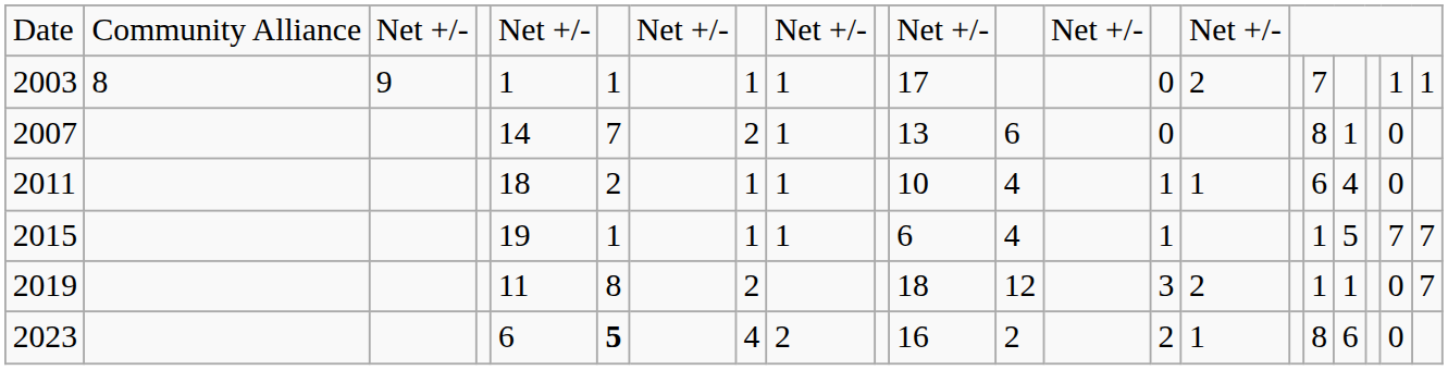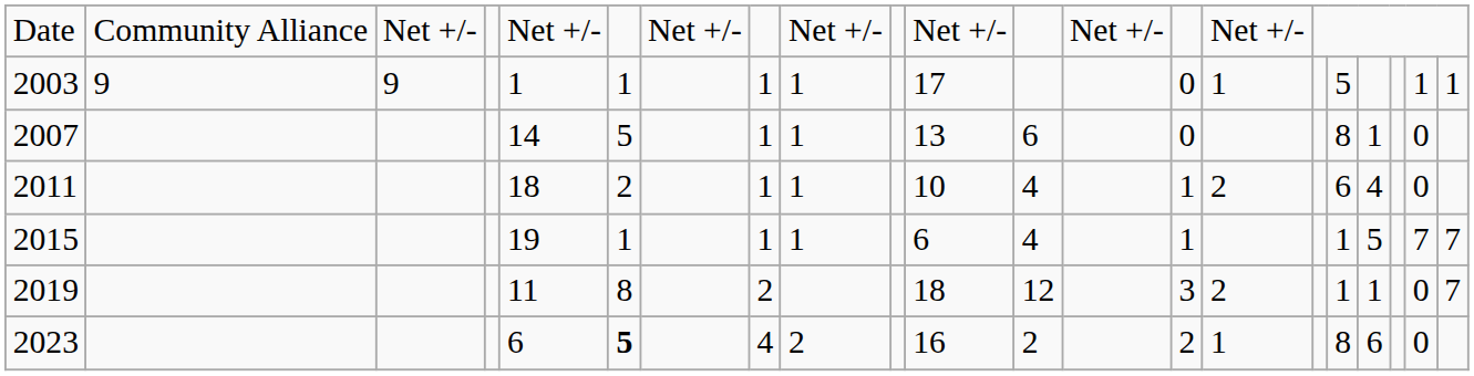 <table class="wikitable">
 <tr>
 <td>Date</td>
 <td>Community Alliance</td>
 <td>Net +/-</td>
 <td></td>
 <td>Net +/-</td>
 <td></td>
 <td>Net +/-</td>
 <td></td>
 <td>Net +/-</td>
 <td></td>
 <td>Net +/-</td>
 <td></td>
 <td>Net +/-</td>
 <td></td>
 <td>Net +/-</td>
 </tr>
 <tr>
 <td>2003</td>
-<td>8</td>
+<td>9</td>
 <td>9</td>
 <td></td>
 <td>1</td>
 <td>1</td>
 <td></td>
 <td>1</td>
 <td>1</td>
 <td></td>
 <td>17</td>
 <td></td>
 <td></td>
 <td>0</td>
-<td>2</td>
+<td>1</td>
 <td></td>
-<td>7</td>
+<td>5</td>
 <td></td>
 <td></td>
 <td>1</td>
 <td>1</td>
 </tr>
 <tr>
 <td>2007</td>
 <td></td>
 <td></td>
 <td></td>
 <td>14</td>
-<td>7</td>
+<td>5</td>
 <td></td>
-<td>2</td>
+<td>1</td>
 <td>1</td>
 <td></td>
 <td>13</td>
 <td>6</td>
 <td></td>
 <td>0</td>
 <td></td>
 <td></td>
 <td>8</td>
 <td>1</td>
 <td></td>
 <td>0</td>
 <td></td>
 </tr>
 <tr>
 <td>2011</td>
 <td></td>
 <td></td>
 <td></td>
 <td>18</td>
 <td>2</td>
 <td></td>
 <td>1</td>
 <td>1</td>
 <td></td>
 <td>10</td>
 <td>4</td>
 <td></td>
 <td>1</td>
-<td>1</td>
+<td>2</td>
 <td></td>
 <td>6</td>
 <td>4</td>
 <td></td>
 <td>0</td>
 <td></td>
 </tr>
 <tr>
 <td>2015</td>
 <td></td>
 <td></td>
 <td></td>
 <td>19</td>
 <td>1</td>
 <td></td>
 <td>1</td>
 <td>1</td>
 <td></td>
 <td>6</td>
 <td>4</td>
 <td></td>
 <td>1</td>
 <td></td>
 <td></td>
 <td>1</td>
 <td>5</td>
 <td></td>
 <td>7</td>
 <td>7</td>
 </tr>
 <tr>
 <td>2019</td>
 <td></td>
 <td></td>
 <td></td>
 <td>11</td>
 <td>8</td>
 <td></td>
 <td>2</td>
 <td></td>
 <td></td>
 <td>18</td>
 <td>12</td>
 <td></td>
 <td>3</td>
 <td>2</td>
 <td></td>
 <td>1</td>
 <td>1</td>
 <td></td>
 <td>0</td>
 <td>7</td>
 </tr>
 <tr>
 <td>2023</td>
 <td></td>
 <td></td>
 <td></td>
 <td>6</td>
 <td><strong>5</strong></td>
 <td></td>
 <td>4</td>
 <td>2</td>
 <td></td>
 <td>16</td>
 <td>2</td>
 <td></td>
 <td>2</td>
 <td>1</td>
 <td></td>
 <td>8</td>
 <td>6</td>
 <td></td>
 <td>0</td>
 <td></td>
 </tr>
 </table>
